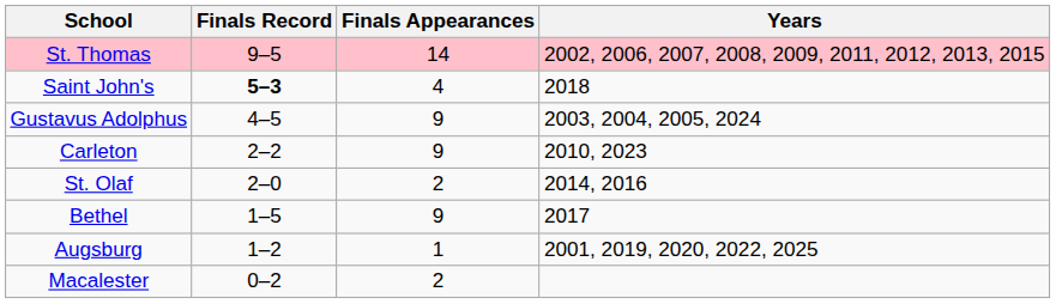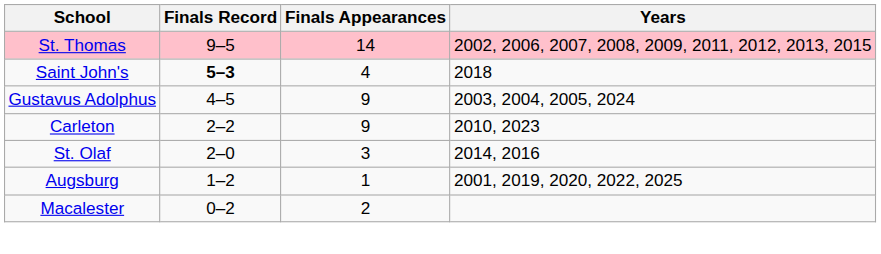 <table class="wikitable sortable" style="text-align:center;">
 <tr>
 <th>School</th>
 <th>Finals Record</th>
 <th>Finals Appearances</th>
 <th class=unsortable>Years</th>
 </tr>
 <tr bgcolor=pink>
 <td><a href='#'>St. Thomas</a></td>
 <td>9–5</td>
 <td>14</td>
 <td align=left>2002, 2006, 2007, 2008, 2009, 2011, 2012, 2013, 2015</td>
 </tr>
 <tr>
 <td><a href='#'>Saint John's</a></td>
 <td><strong>5–3</strong></td>
 <td>4</td>
 <td align=left>2018</td>
 </tr>
 <tr>
 <td><a href='#'>Gustavus Adolphus</a></td>
 <td>4–5</td>
 <td>9</td>
 <td align=left>2003, 2004, 2005, 2024</td>
 </tr>
 <tr>
 <td><a href='#'>Carleton</a></td>
 <td>2–2</td>
 <td>9</td>
 <td align=left>2010, 2023</td>
 </tr>
 <tr>
 <td><a href='#'>St. Olaf</a></td>
 <td>2–0</td>
-<td>2</td>
+<td>3</td>
 <td align=left>2014, 2016</td>
-</tr>
-<tr>
-<td><a href='#'>Bethel</a></td>
-<td>1–5</td>
-<td>9</td>
-<td align=left>2017</td>
 </tr>
 <tr>
 <td><a href='#'>Augsburg</a></td>
 <td>1–2</td>
 <td>1</td>
 <td align=left>2001, 2019, 2020, 2022, 2025</td>
 </tr>
 <tr>
 <td><a href='#'>Macalester</a></td>
 <td>0–2</td>
 <td>2</td>
 <td align=left></td>
 </tr>
 </table>
